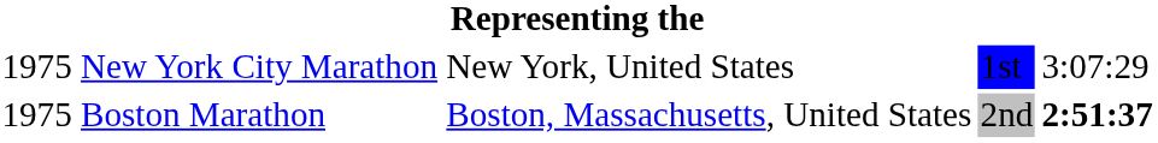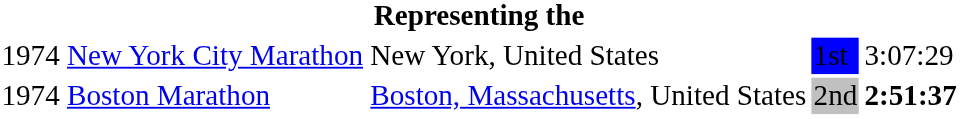 <table>
 <tr>
 <th colspan="5">Representing the </th>
 </tr>
 <tr>
-<td>1975</td>
+<td>1974</td>
 <td><a href='#'>New York City Marathon</a></td>
 <td>New York, United States</td>
 <td bgcolor="blue"><span>1st</span></td>
 <td>3:07:29</td>
 </tr>
 <tr>
-<td>1975</td>
+<td>1974</td>
 <td><a href='#'>Boston Marathon</a></td>
 <td><a href='#'>Boston, Massachusetts</a>, United States</td>
 <td bgcolor="silver">2nd</td>
 <td><strong>2:51:37</strong></td>
 </tr>
 </table>
